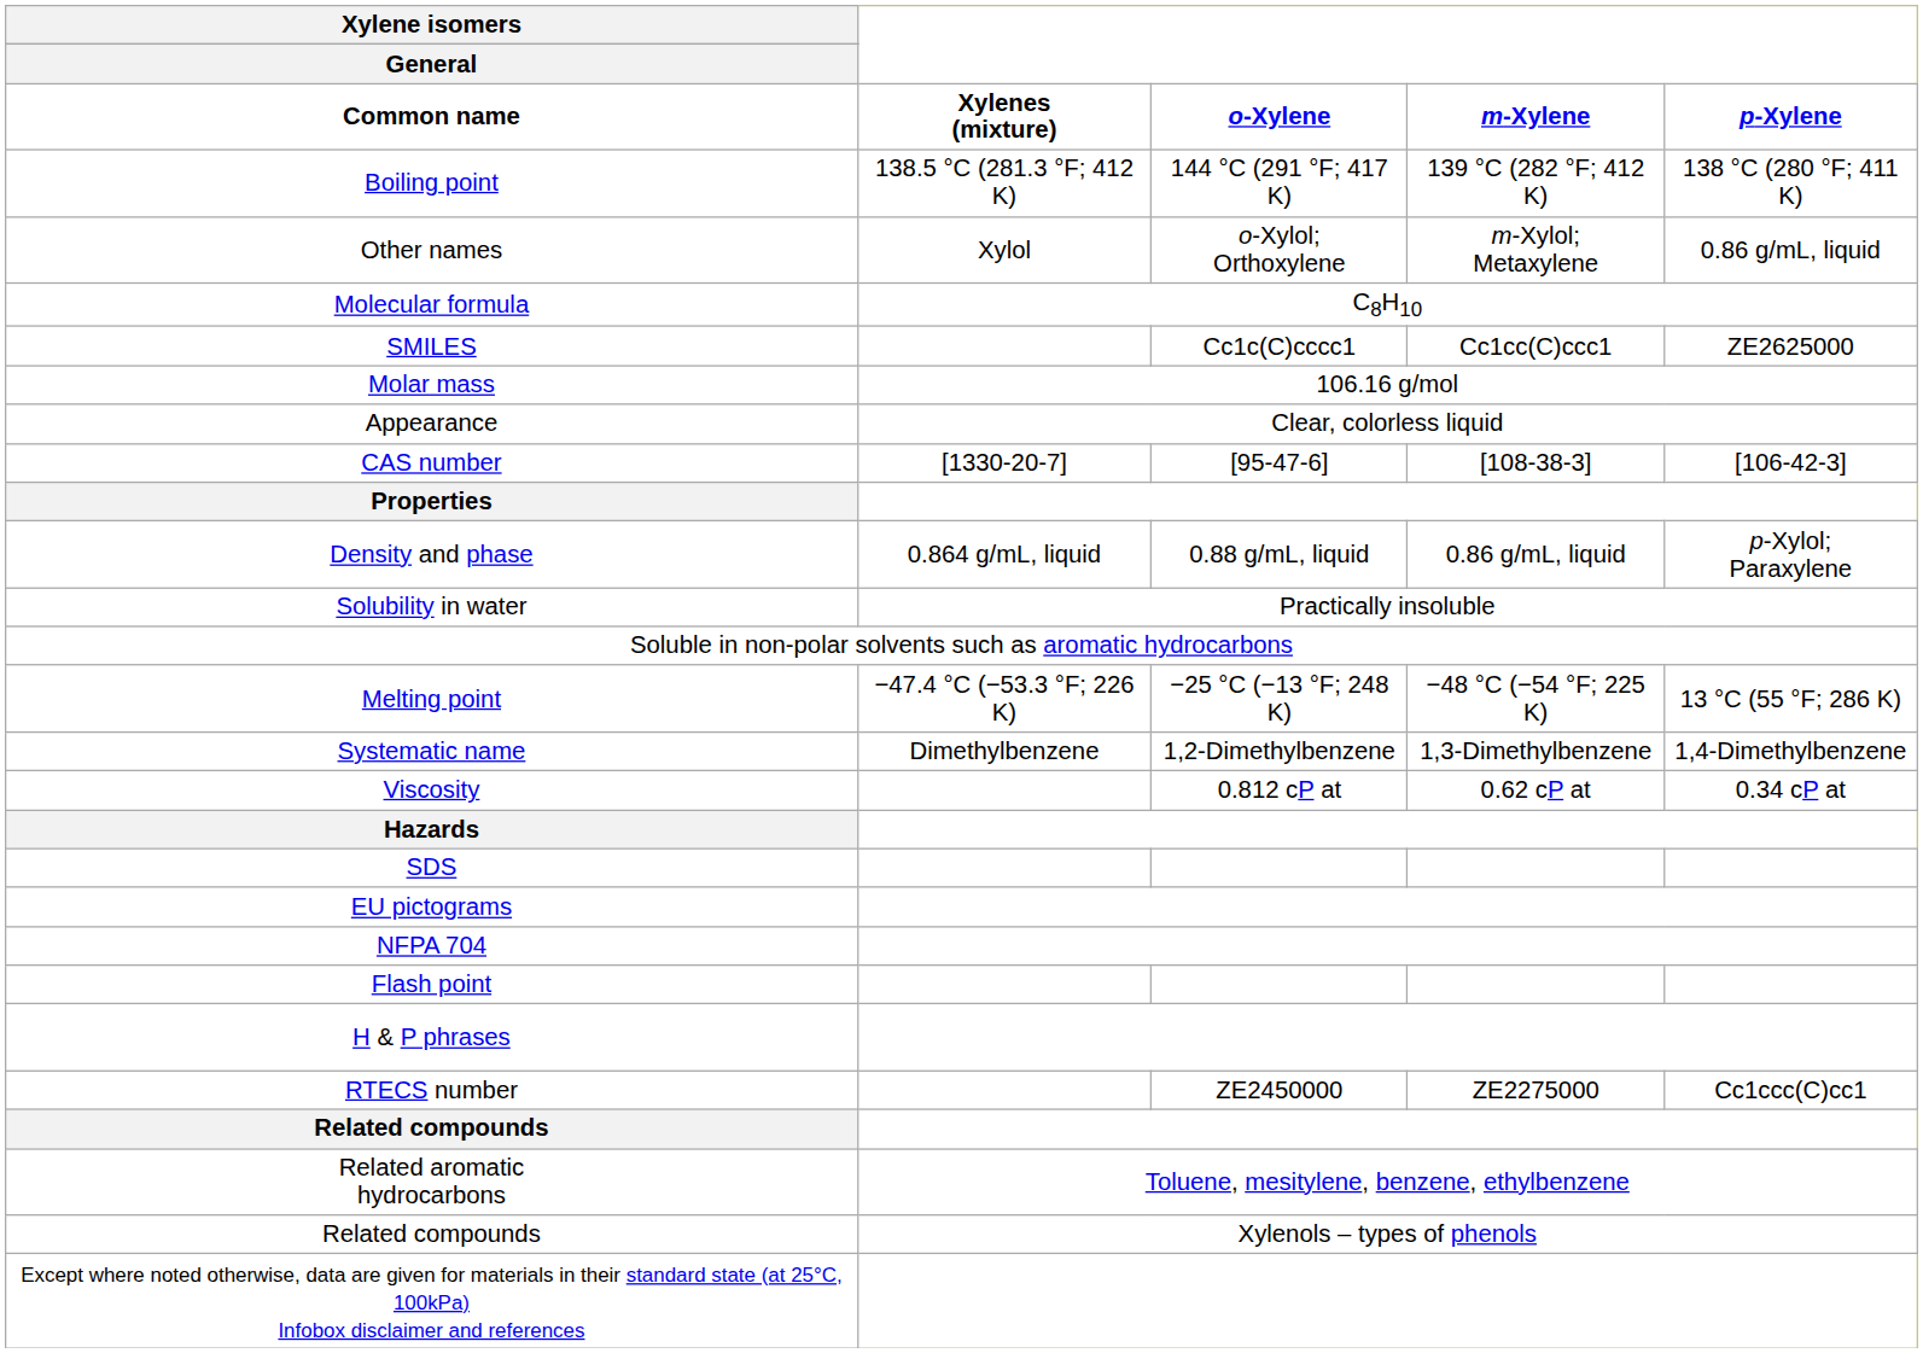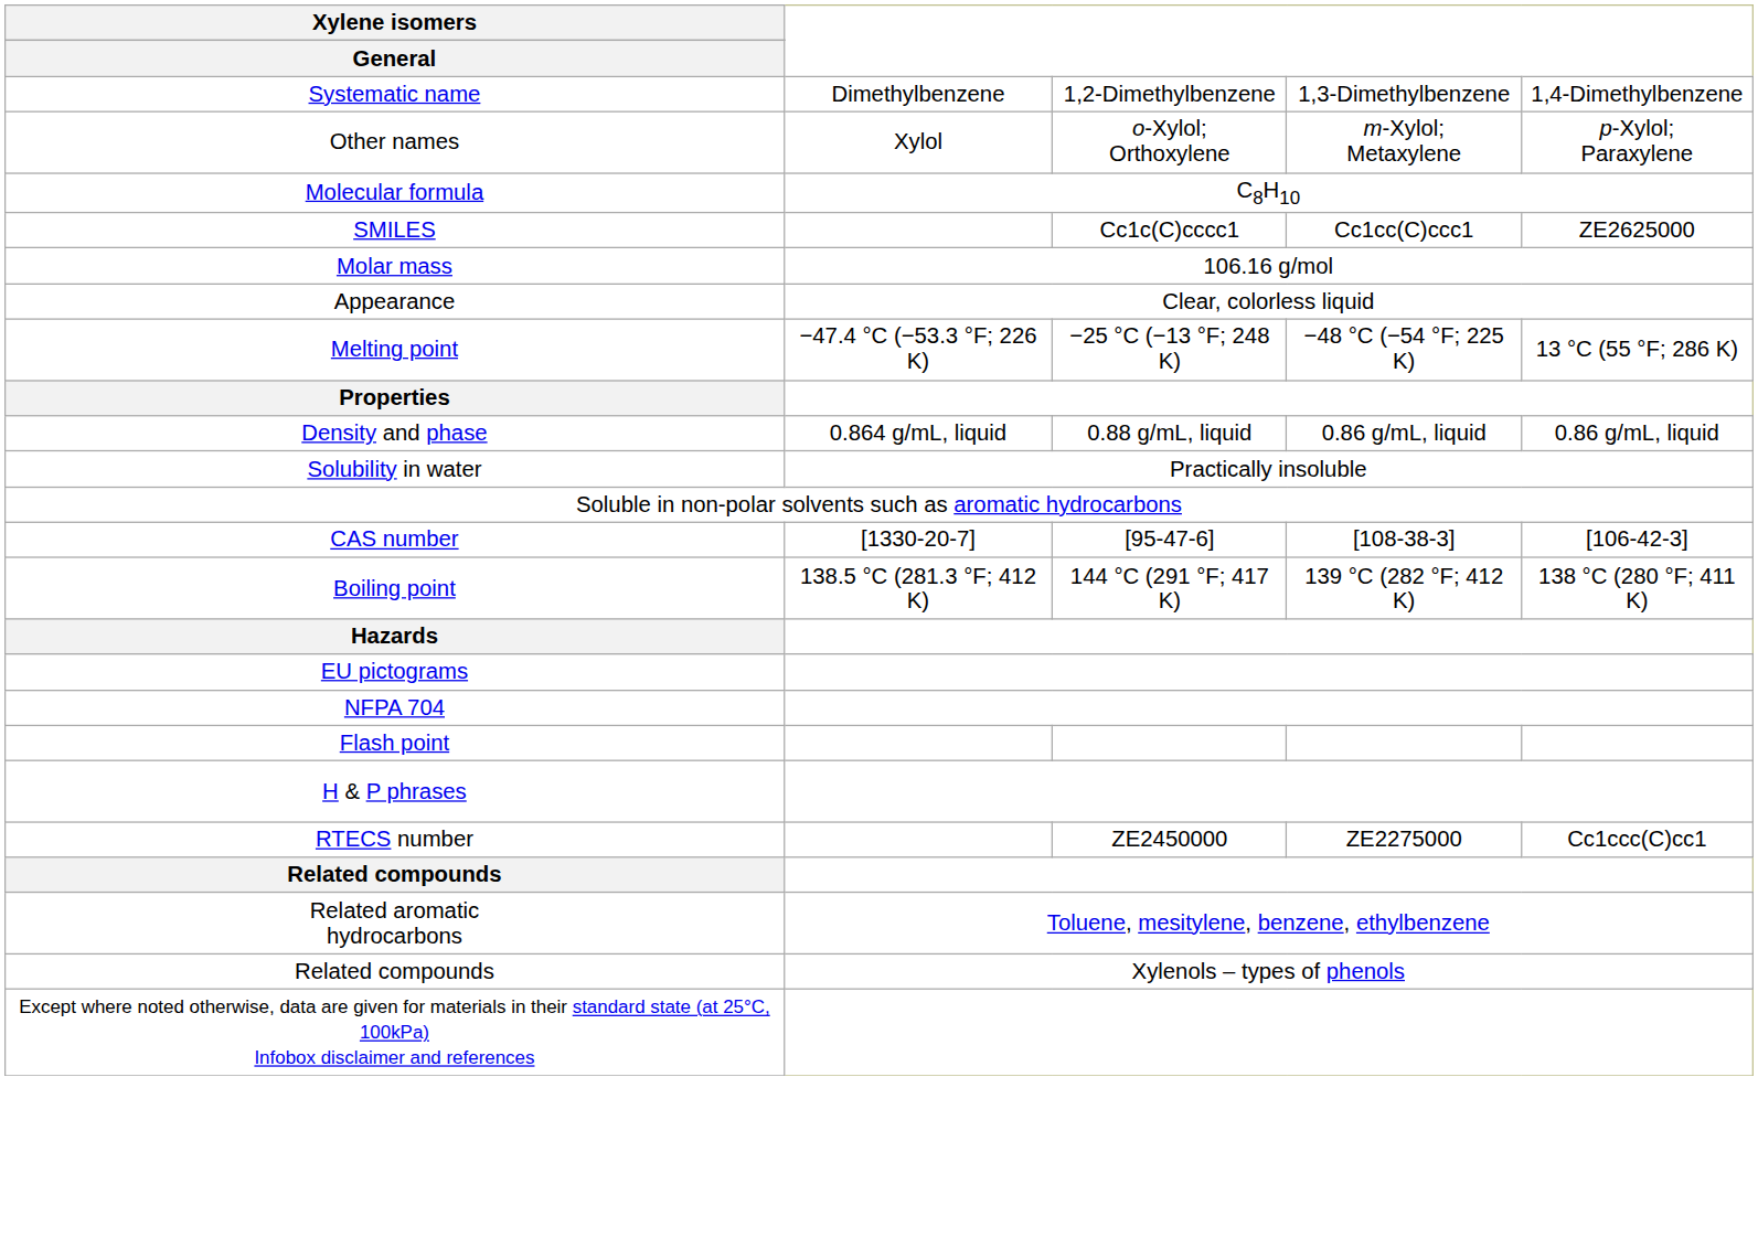 <table align="center" class="wikitable" style="background:white; border-color:#C0C090; text-align:center;">
 <tr>
 <th>Xylene isomers</th>
 </tr>
 <tr>
 </tr>
 <tr>
 <th>General</th>
 </tr>
-<tr style="font-weight:bold;">
-<td>Common name</td>
-<td>Xylenes<br>(mixture)</td>
-<td><a href='#'><em>o</em>-Xylene</a></td>
-<td><a href='#'><em>m</em>-Xylene</a></td>
-<td><a href='#'><em>p</em>-Xylene</a></td>
-</tr>
 <tr>
-<td><a href='#'>Boiling point</a></td>
-<td>138.5 °C (281.3 °F; 412 K)</td>
-<td>144 °C (291 °F; 417 K)</td>
-<td>139 °C (282 °F; 412 K)</td>
-<td>138 °C (280 °F; 411 K)</td>
+<td><a href='#'>Systematic name</a></td>
+<td>Dimethylbenzene</td>
+<td>1,2-Dimethylbenzene</td>
+<td>1,3-Dimethylbenzene</td>
+<td>1,4-Dimethylbenzene</td>
 </tr>
 <tr>
 <td>Other names</td>
 <td>Xylol</td>
 <td><em>o</em>-Xylol;<br>Orthoxylene</td>
 <td><em>m</em>-Xylol;<br>Metaxylene</td>
-<td>0.86 g/mL, liquid</td>
+<td><em>p</em>-Xylol;<br>Paraxylene</td>
 </tr>
 <tr>
 <td><a href='#'>Molecular formula</a></td>
 <td colspan="4">C<sub>8</sub>H<sub>10</sub></td>
 </tr>
 <tr>
 <td><a href='#'>SMILES</a></td>
 <td></td>
 <td>Cc1c(C)cccc1</td>
 <td>Cc1cc(C)ccc1</td>
 <td>ZE2625000</td>
 </tr>
 <tr>
 <td><a href='#'>Molar mass</a></td>
 <td colspan="4">106.16 g/mol</td>
 </tr>
 <tr>
 <td>Appearance</td>
 <td colspan="4">Clear, colorless liquid</td>
 </tr>
 <tr>
-<td><a href='#'>CAS number</a></td>
-<td>[1330-20-7]</td>
-<td>[95-47-6]</td>
-<td>[108-38-3]</td>
-<td>[106-42-3]</td>
+<td><a href='#'>Melting point</a></td>
+<td>−47.4 °C (−53.3 °F; 226 K)</td>
+<td>−25 °C (−13 °F; 248 K)</td>
+<td>−48 °C (−54 °F; 225 K)</td>
+<td>13 °C (55 °F; 286 K)</td>
 </tr>
 <tr>
 <th>Properties</th>
 </tr>
 <tr>
 <td><a href='#'>Density</a> and <a href='#'>phase</a></td>
 <td>0.864 g/mL, liquid</td>
 <td>0.88 g/mL, liquid</td>
 <td>0.86 g/mL, liquid</td>
-<td><em>p</em>-Xylol;<br>Paraxylene</td>
+<td>0.86 g/mL, liquid</td>
 </tr>
 <tr>
 <td><a href='#'>Solubility</a> in water</td>
 <td colspan="4">Practically insoluble</td>
 </tr>
 <tr>
 <td colspan="5">Soluble in non-polar solvents such as <a href='#'>aromatic hydrocarbons</a></td>
 </tr>
 <tr>
-<td><a href='#'>Melting point</a></td>
-<td>−47.4 °C (−53.3 °F; 226 K)</td>
-<td>−25 °C (−13 °F; 248 K)</td>
-<td>−48 °C (−54 °F; 225 K)</td>
-<td>13 °C (55 °F; 286 K)</td>
+<td><a href='#'>CAS number</a></td>
+<td>[1330-20-7]</td>
+<td>[95-47-6]</td>
+<td>[108-38-3]</td>
+<td>[106-42-3]</td>
 </tr>
 <tr>
-<td><a href='#'>Systematic name</a></td>
-<td>Dimethylbenzene</td>
-<td>1,2-Dimethylbenzene</td>
-<td>1,3-Dimethylbenzene</td>
-<td>1,4-Dimethylbenzene</td>
-</tr>
-<tr>
-<td><a href='#'>Viscosity</a></td>
-<td></td>
-<td>0.812 c<a href='#'>P</a> at </td>
-<td>0.62 c<a href='#'>P</a> at </td>
-<td>0.34 c<a href='#'>P</a> at </td>
+<td><a href='#'>Boiling point</a></td>
+<td>138.5 °C (281.3 °F; 412 K)</td>
+<td>144 °C (291 °F; 417 K)</td>
+<td>139 °C (282 °F; 412 K)</td>
+<td>138 °C (280 °F; 411 K)</td>
 </tr>
 <tr>
 <th>Hazards </th>
-</tr>
-<tr>
-<td><a href='#'>SDS</a></td>
-<td></td>
-<td></td>
-<td></td>
-<td></td>
 </tr>
 <tr>
 <td><a href='#'>EU pictograms</a></td>
 <td colspan="4"></td>
 </tr>
 <tr>
 <td><a href='#'>NFPA 704</a></td>
 <td colspan="4"></td>
 </tr>
 <tr>
 <td><a href='#'>Flash point</a></td>
 <td></td>
 <td></td>
 <td></td>
 <td></td>
 </tr>
 <tr>
 <td><a href='#'>H</a> & <a href='#'>P phrases</a></td>
 <td colspan="4"><br><br></td>
 </tr>
 <tr>
 <td><a href='#'>RTECS</a> number</td>
 <td></td>
 <td>ZE2450000</td>
 <td>ZE2275000</td>
 <td>Cc1ccc(C)cc1</td>
 </tr>
 <tr>
 <th>Related compounds</th>
 </tr>
 <tr>
 <td>Related aromatic<br>hydrocarbons</td>
 <td colspan="4"><a href='#'>Toluene</a>, <a href='#'>mesitylene</a>, <a href='#'>benzene</a>, <a href='#'>ethylbenzene</a></td>
 </tr>
 <tr>
 <td>Related compounds</td>
 <td colspan="4">Xylenols – types of <a href='#'>phenols</a></td>
 </tr>
 <tr>
 <td><small>Except where noted otherwise, data are given for materials in their <a href='#'>standard state (at 25°C, 100kPa)</a><br><a href='#'>Infobox disclaimer and references</a></small></td>
 </tr>
 </table>
